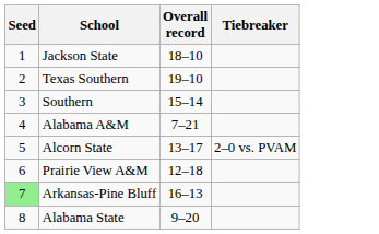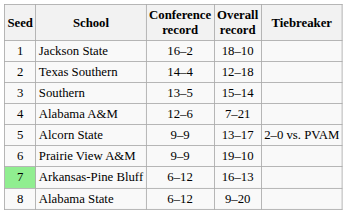 <table class="wikitable" style="white-space:nowrap; font-size:95%; text-align:center">
 <tr>
 <th>Seed</th>
 <th>School</th>
+<th>Conference<br>record</th>
 <th>Overall<br>record</th>
 <th>Tiebreaker</th>
 </tr>
 <tr>
 <td>1</td>
 <td align=left>Jackson State</td>
+<td>16–2</td>
 <td>18–10</td>
 <td></td>
 </tr>
 <tr>
 <td>2</td>
 <td align=left>Texas Southern</td>
-<td>19–10</td>
+<td>14–4</td>
+<td>12–18</td>
 <td></td>
 </tr>
 <tr>
 <td>3</td>
 <td align=left>Southern</td>
+<td>13–5</td>
 <td>15–14</td>
 <td></td>
 </tr>
 <tr>
 <td>4</td>
 <td align=left>Alabama A&M</td>
+<td>12–6</td>
 <td>7–21</td>
 <td></td>
 </tr>
 <tr>
 <td>5</td>
 <td align=left>Alcorn State</td>
+<td>9–9</td>
 <td>13–17</td>
 <td>2–0 vs. PVAM</td>
 </tr>
 <tr>
 <td>6</td>
 <td align=left>Prairie View A&M</td>
-<td>12–18</td>
+<td>9–9</td>
+<td>19–10</td>
 <td></td>
 </tr>
 <tr>
 <td style="background: lightgreen;">7</td>
 <td align=left>Arkansas-Pine Bluff</td>
+<td>6–12</td>
 <td>16–13</td>
 <td></td>
 </tr>
 <tr>
 <td>8</td>
 <td align=left>Alabama State</td>
+<td>6–12</td>
 <td>9–20</td>
 <td></td>
 </tr>
 </table>
